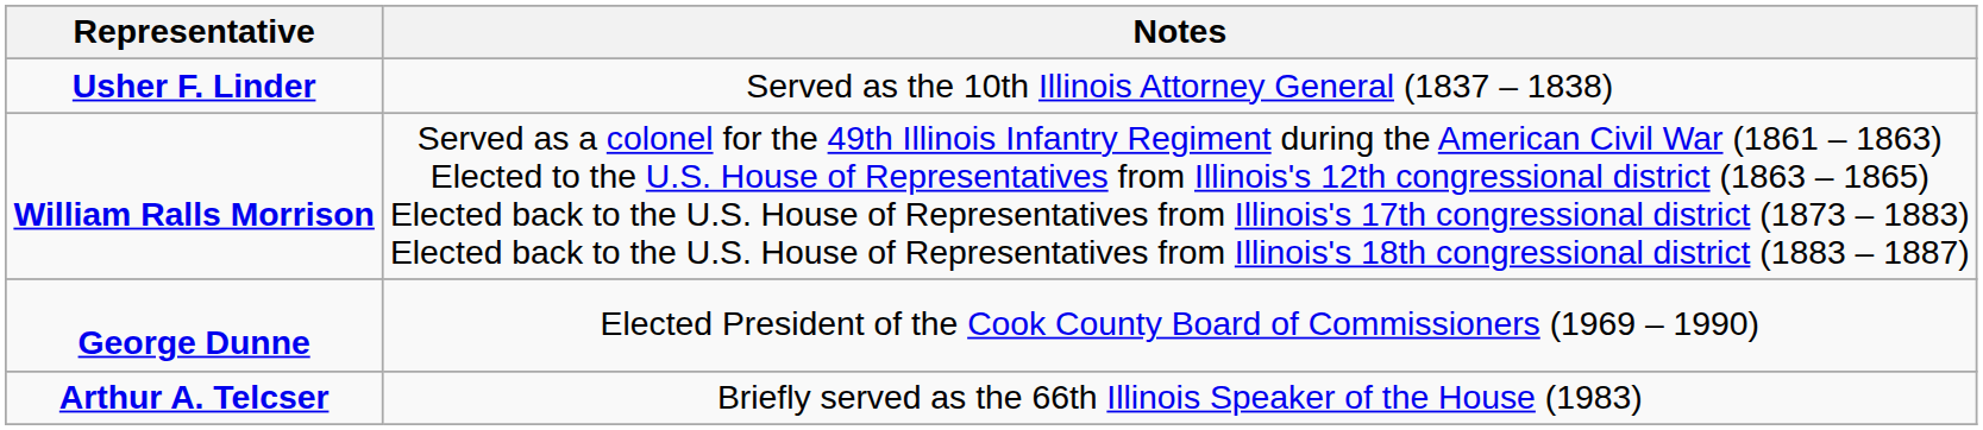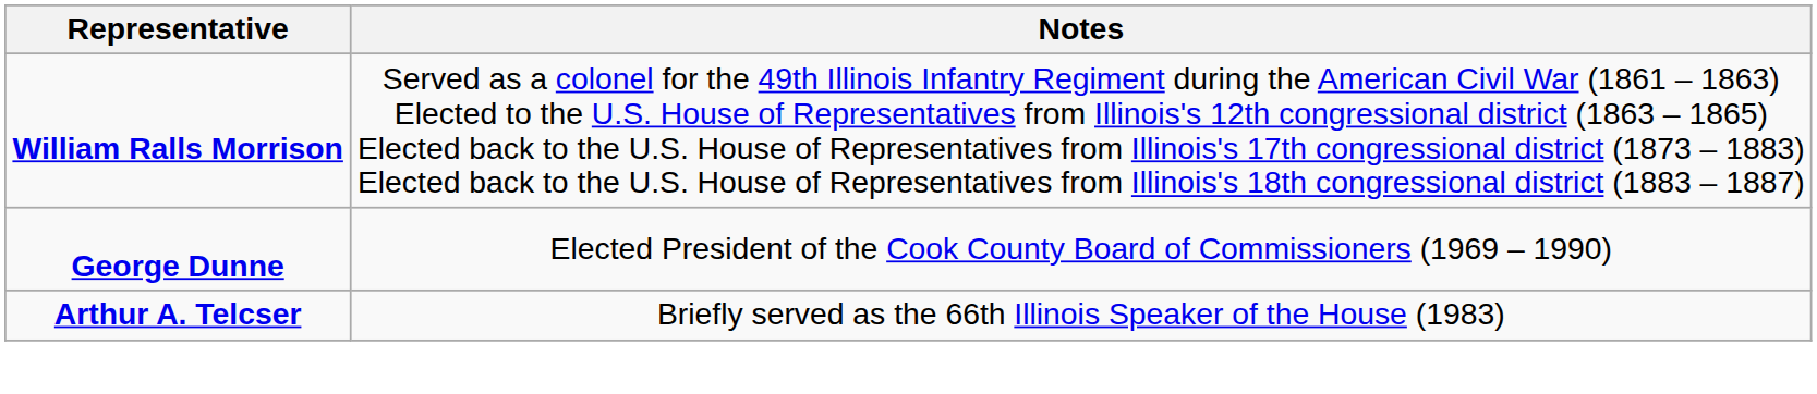 <table class="wikitable" style="text-align:center">
 <tr>
 <th>Representative</th>
 <th>Notes</th>
-</tr>
-<tr>
-<td><strong><a href='#'>Usher F. Linder</a></strong></td>
-<td>Served as the 10th <a href='#'>Illinois Attorney General</a> (1837 – 1838)</td>
 </tr>
 <tr>
 <td><br><strong><a href='#'>William Ralls Morrison</a></strong></td>
 <td>Served as a <a href='#'>colonel</a> for the <a href='#'>49th Illinois Infantry Regiment</a> during the <a href='#'>American Civil War</a> (1861 – 1863)<br>Elected to the <a href='#'>U.S. House of Representatives</a> from <a href='#'>Illinois's 12th congressional district</a> (1863 – 1865)<br>Elected back to the U.S. House of Representatives from <a href='#'>Illinois's 17th congressional district</a> (1873 – 1883)<br>Elected back to the U.S. House of Representatives from <a href='#'>Illinois's 18th congressional district</a> (1883 – 1887)</td>
 </tr>
 <tr>
 <td><br><strong><a href='#'>George Dunne</a></strong></td>
 <td>Elected President of the <a href='#'>Cook County Board of Commissioners</a> (1969 – 1990)</td>
 </tr>
 <tr>
 <td><strong><a href='#'>Arthur A. Telcser</a></strong></td>
 <td>Briefly served as the 66th <a href='#'>Illinois Speaker of the House</a> (1983)</td>
 </tr>
 </table>
